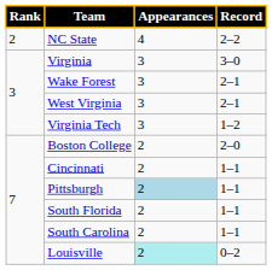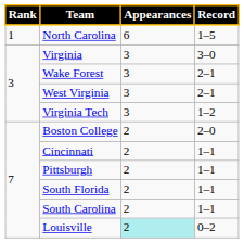 <table class = "wikitable">
 <tr>
 <th style="background:#000000; color:#FFFFFF; border: 2px solid #FFBF00;">Rank</th>
 <th style="background:#000000; color:#FFFFFF; border: 2px solid #FFBF00;">Team</th>
 <th style="background:#000000; color:#FFFFFF; border: 2px solid #FFBF00;">Appearances</th>
 <th style="background:#000000; color:#FFFFFF; border: 2px solid #FFBF00;">Record</th>
 </tr>
 <tr>
-<td>2</td>
-<td><a href='#'>NC State</a></td>
-<td>4</td>
-<td>2–2</td>
+<td>1</td>
+<td><a href='#'>North Carolina</a></td>
+<td>6</td>
+<td>1–5</td>
 </tr>
 <tr>
 <td rowspan=4>3</td>
 <td><a href='#'>Virginia</a></td>
 <td>3</td>
 <td>3–0</td>
 </tr>
 <tr>
 <td><a href='#'>Wake Forest</a></td>
 <td>3</td>
 <td>2–1</td>
 </tr>
 <tr>
 <td><a href='#'>West Virginia</a></td>
 <td>3</td>
 <td>2–1</td>
 </tr>
 <tr>
 <td><a href='#'>Virginia Tech</a></td>
 <td>3</td>
 <td>1–2</td>
 </tr>
 <tr>
 <td rowspan=6>7</td>
 <td><a href='#'>Boston College</a></td>
 <td>2</td>
 <td>2–0</td>
 </tr>
 <tr>
 <td><a href='#'>Cincinnati</a></td>
 <td>2</td>
 <td>1–1</td>
 </tr>
 <tr>
 <td><a href='#'>Pittsburgh</a></td>
-<td style="background: lightblue;">2</td>
+<td>2</td>
 <td>1–1</td>
 </tr>
 <tr>
 <td><a href='#'>South Florida</a></td>
 <td>2</td>
 <td>1–1</td>
 </tr>
 <tr>
 <td><a href='#'>South Carolina</a></td>
 <td>2</td>
 <td>1–1</td>
 </tr>
 <tr>
 <td><a href='#'>Louisville</a></td>
 <td style="background: paleturquoise;">2</td>
 <td>0–2</td>
 </tr>
 </table>
